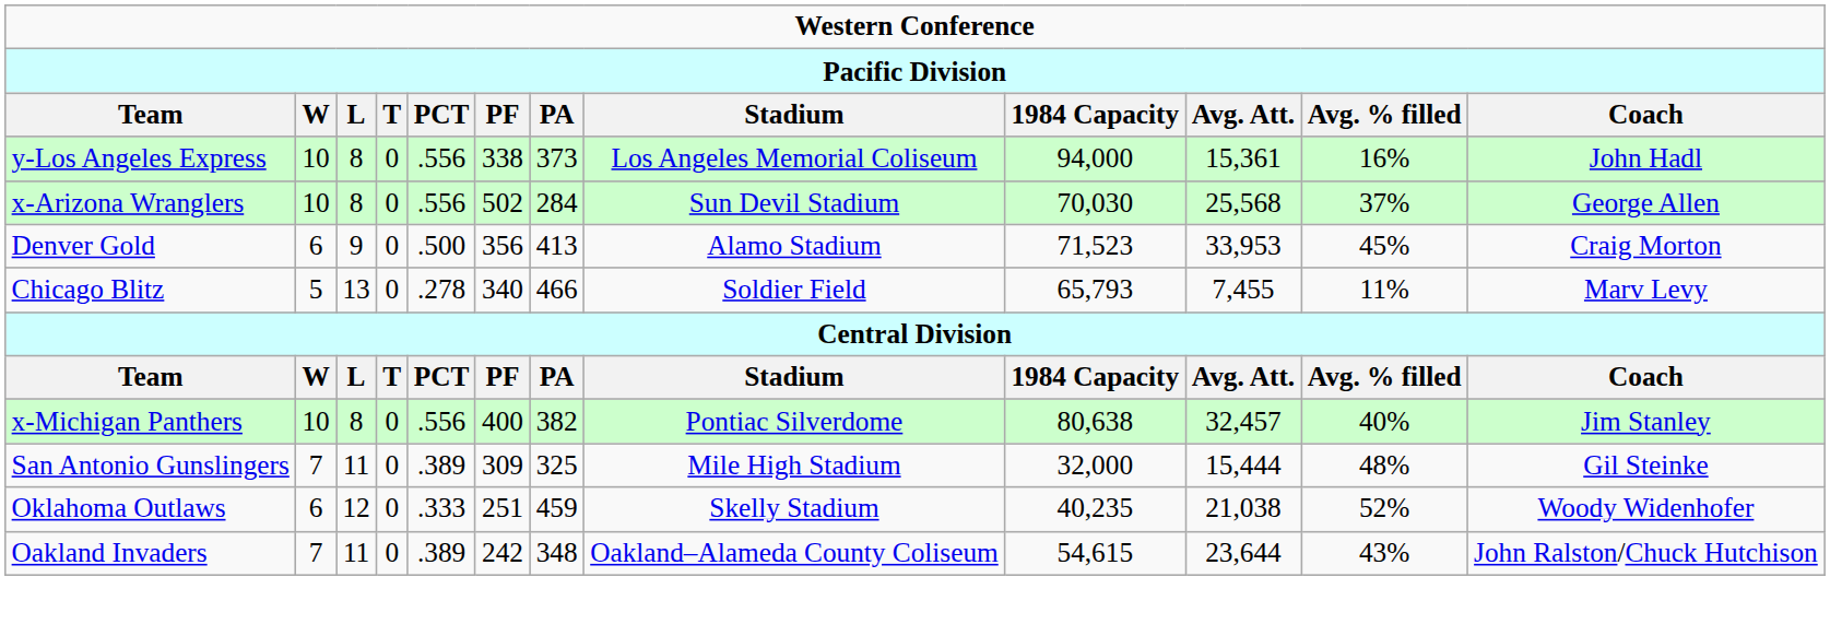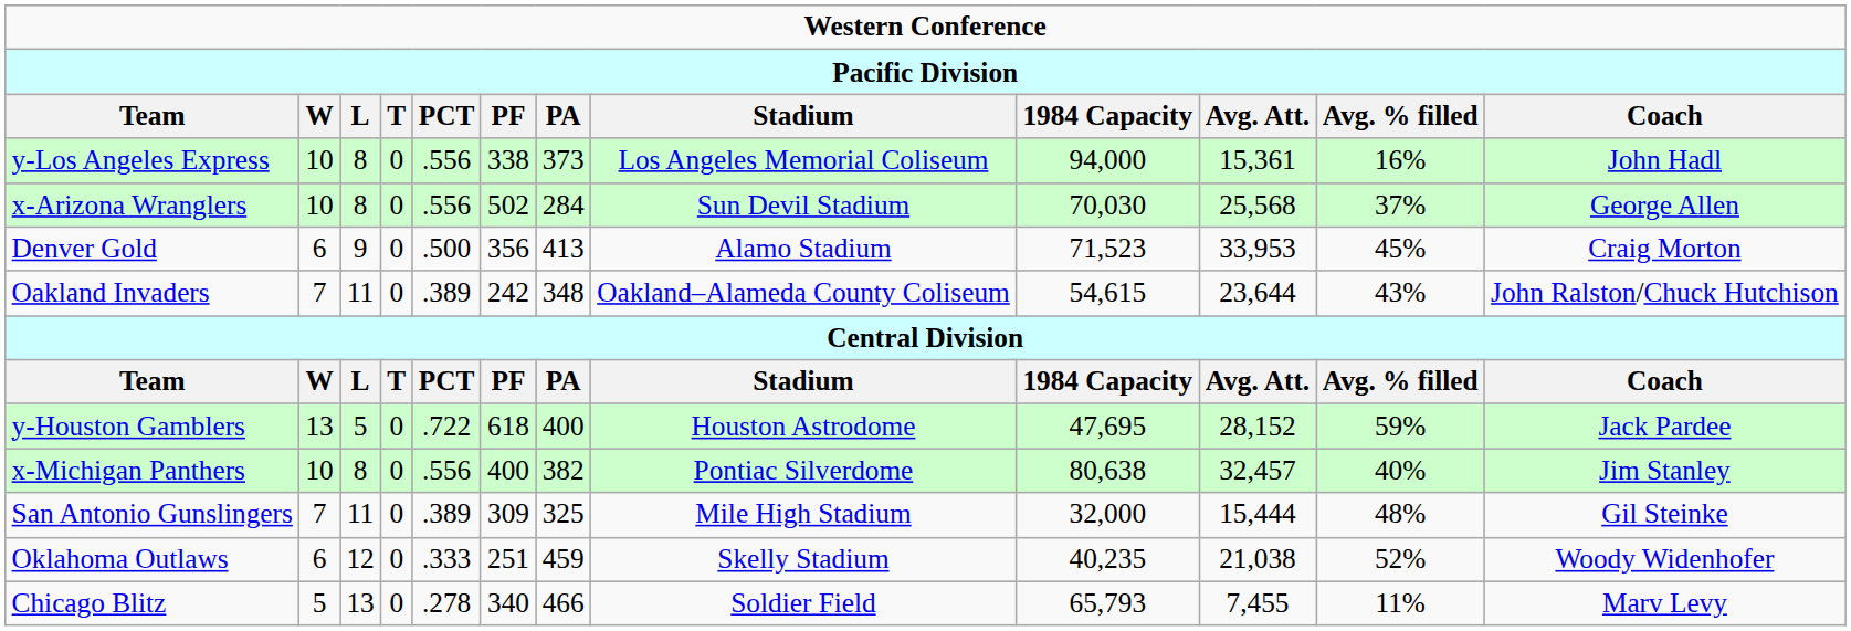 <table class="wikitable">
 <tr>
 <td colspan="12" style="text-align:center;"><strong>Western Conference</strong></td>
 </tr>
 <tr style="background:#cff;">
 <td colspan="12" style="text-align:center;"><strong>Pacific Division</strong></td>
 </tr>
 <tr style="background:#efefef;">
 <th>Team</th>
 <th>W</th>
 <th>L</th>
 <th>T</th>
 <th>PCT</th>
 <th>PF</th>
 <th>PA</th>
 <th>Stadium</th>
 <th>1984 Capacity</th>
 <th>Avg. Att.</th>
 <th>Avg. % filled</th>
 <th>Coach</th>
 </tr>
 <tr style="text-align:center; background:#cfc;">
 <td align="left"><a href='#'>y-Los Angeles Express</a></td>
 <td>10</td>
 <td>8</td>
 <td>0</td>
 <td>.556</td>
 <td>338</td>
 <td>373</td>
 <td><a href='#'>Los Angeles Memorial Coliseum</a></td>
 <td>94,000</td>
 <td>15,361</td>
 <td>16%</td>
 <td><a href='#'>John Hadl</a></td>
 </tr>
 <tr style="text-align:center; background:#cfc;">
 <td align="left"><a href='#'>x-Arizona Wranglers</a></td>
 <td>10</td>
 <td>8</td>
 <td>0</td>
 <td>.556</td>
 <td>502</td>
 <td>284</td>
 <td><a href='#'>Sun Devil Stadium</a></td>
 <td>70,030</td>
 <td>25,568</td>
 <td>37%</td>
 <td><a href='#'>George Allen</a></td>
 </tr>
 <tr style="text-align:center;">
 <td align="left"><a href='#'>Denver Gold</a></td>
 <td>6</td>
 <td>9</td>
 <td>0</td>
 <td>.500</td>
 <td>356</td>
 <td>413</td>
 <td><a href='#'>Alamo Stadium</a></td>
 <td>71,523</td>
 <td>33,953</td>
 <td>45%</td>
 <td><a href='#'>Craig Morton</a></td>
 </tr>
 <tr style="text-align:center;">
-<td align="left"><a href='#'>Chicago Blitz</a></td>
-<td>5</td>
-<td>13</td>
+<td align="left"><a href='#'>Oakland Invaders</a></td>
+<td>7</td>
+<td>11</td>
 <td>0</td>
-<td>.278</td>
-<td>340</td>
-<td>466</td>
-<td><a href='#'>Soldier Field</a></td>
-<td>65,793</td>
-<td>7,455</td>
-<td>11%</td>
-<td><a href='#'>Marv Levy</a></td>
+<td>.389</td>
+<td>242</td>
+<td>348</td>
+<td><a href='#'>Oakland–Alameda County Coliseum</a></td>
+<td>54,615</td>
+<td>23,644</td>
+<td>43%</td>
+<td><a href='#'>John Ralston</a>/<a href='#'>Chuck Hutchison</a></td>
 </tr>
 <tr style="background:#cff;">
 <td colspan="12" style="text-align:center;"><strong>Central Division</strong></td>
 </tr>
 <tr style="background:#efefef;">
 <th>Team</th>
 <th>W</th>
 <th>L</th>
 <th>T</th>
 <th>PCT</th>
 <th>PF</th>
 <th>PA</th>
 <th>Stadium</th>
 <th>1984 Capacity</th>
 <th>Avg. Att.</th>
 <th>Avg. % filled</th>
 <th>Coach</th>
+</tr>
+<tr style="text-align:center; background:#cfc;">
+<td align="left"><a href='#'>y-Houston Gamblers</a></td>
+<td>13</td>
+<td>5</td>
+<td>0</td>
+<td>.722</td>
+<td>618</td>
+<td>400</td>
+<td><a href='#'>Houston Astrodome</a></td>
+<td>47,695</td>
+<td>28,152</td>
+<td>59%</td>
+<td><a href='#'>Jack Pardee</a></td>
 </tr>
 <tr style="text-align:center; background:#cfc;">
 <td align="left"><a href='#'>x-Michigan Panthers</a></td>
 <td>10</td>
 <td>8</td>
 <td>0</td>
 <td>.556</td>
 <td>400</td>
 <td>382</td>
 <td><a href='#'>Pontiac Silverdome</a></td>
 <td>80,638</td>
 <td>32,457</td>
 <td>40%</td>
 <td><a href='#'>Jim Stanley</a></td>
 </tr>
 <tr style="text-align:center;">
 <td align="left"><a href='#'>San Antonio Gunslingers</a></td>
 <td>7</td>
 <td>11</td>
 <td>0</td>
 <td>.389</td>
 <td>309</td>
 <td>325</td>
 <td><a href='#'>Mile High Stadium</a></td>
 <td>32,000</td>
 <td>15,444</td>
 <td>48%</td>
 <td><a href='#'>Gil Steinke</a></td>
 </tr>
 <tr style="text-align:center;">
 <td align="left"><a href='#'>Oklahoma Outlaws</a></td>
 <td>6</td>
 <td>12</td>
 <td>0</td>
 <td>.333</td>
 <td>251</td>
 <td>459</td>
 <td><a href='#'>Skelly Stadium</a></td>
 <td>40,235</td>
 <td>21,038</td>
 <td>52%</td>
 <td><a href='#'>Woody Widenhofer</a></td>
 </tr>
 <tr style="text-align:center;">
-<td align="left"><a href='#'>Oakland Invaders</a></td>
-<td>7</td>
-<td>11</td>
+<td align="left"><a href='#'>Chicago Blitz</a></td>
+<td>5</td>
+<td>13</td>
 <td>0</td>
-<td>.389</td>
-<td>242</td>
-<td>348</td>
-<td><a href='#'>Oakland–Alameda County Coliseum</a></td>
-<td>54,615</td>
-<td>23,644</td>
-<td>43%</td>
-<td><a href='#'>John Ralston</a>/<a href='#'>Chuck Hutchison</a></td>
+<td>.278</td>
+<td>340</td>
+<td>466</td>
+<td><a href='#'>Soldier Field</a></td>
+<td>65,793</td>
+<td>7,455</td>
+<td>11%</td>
+<td><a href='#'>Marv Levy</a></td>
 </tr>
 </table>
